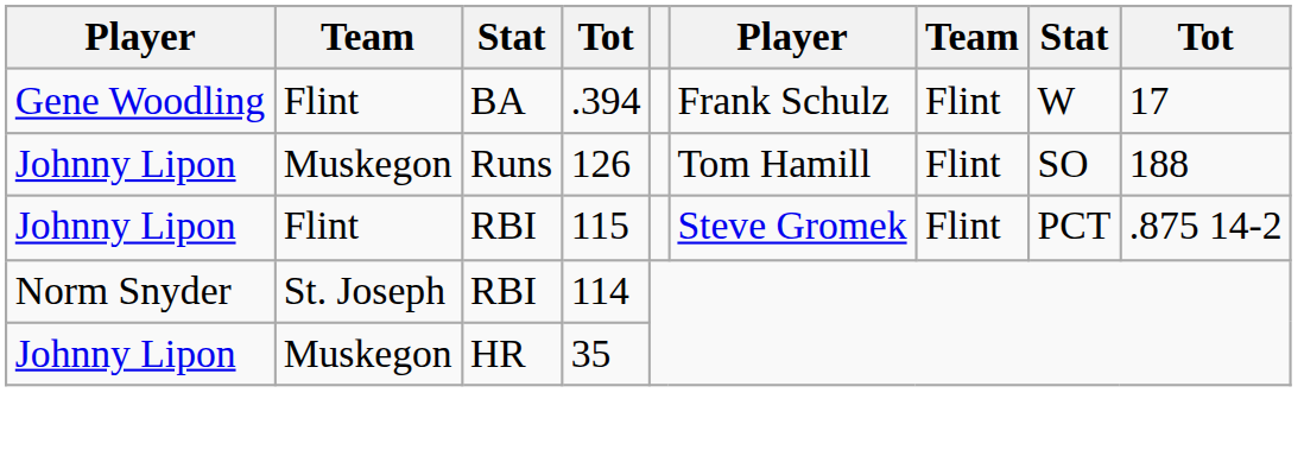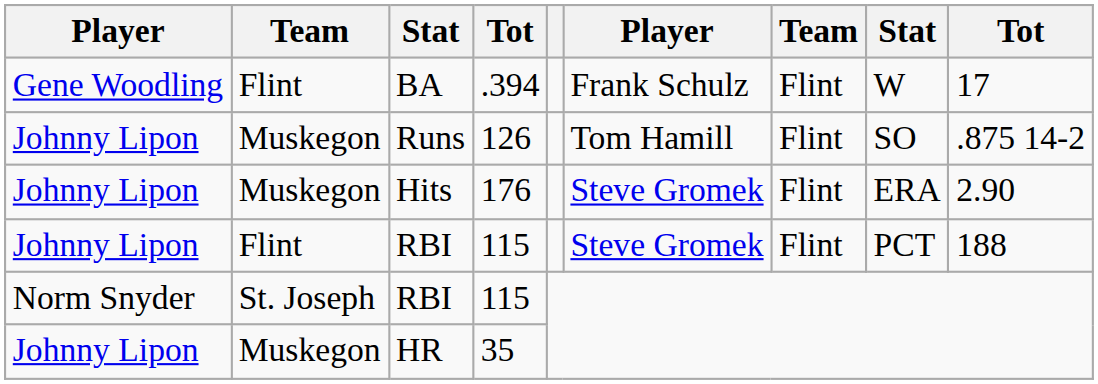 <table class="wikitable">
 <tr>
 <th>Player</th>
 <th>Team</th>
 <th>Stat</th>
 <th>Tot</th>
 <th></th>
 <th>Player</th>
 <th>Team</th>
 <th>Stat</th>
 <th>Tot</th>
 </tr>
 <tr>
 <td><a href='#'>Gene Woodling</a></td>
 <td>Flint</td>
 <td>BA</td>
 <td>.394</td>
 <td></td>
 <td>Frank Schulz</td>
 <td>Flint</td>
 <td>W</td>
 <td>17</td>
 </tr>
 <tr>
 <td><a href='#'>Johnny Lipon</a></td>
 <td>Muskegon</td>
 <td>Runs</td>
 <td>126</td>
 <td></td>
 <td>Tom Hamill</td>
 <td>Flint</td>
 <td>SO</td>
-<td>188</td>
+<td>.875 14-2</td>
+</tr>
+<tr>
+<td><a href='#'>Johnny Lipon</a></td>
+<td>Muskegon</td>
+<td>Hits</td>
+<td>176</td>
+<td></td>
+<td><a href='#'>Steve Gromek</a></td>
+<td>Flint</td>
+<td>ERA</td>
+<td>2.90</td>
 </tr>
 <tr>
 <td><a href='#'>Johnny Lipon</a></td>
 <td>Flint</td>
 <td>RBI</td>
 <td>115</td>
 <td></td>
 <td><a href='#'>Steve Gromek</a></td>
 <td>Flint</td>
 <td>PCT</td>
-<td>.875 14-2</td>
+<td>188</td>
 </tr>
 <tr>
 <td>Norm Snyder</td>
 <td>St. Joseph</td>
 <td>RBI</td>
-<td>114</td>
+<td>115</td>
 </tr>
 <tr>
 <td><a href='#'>Johnny Lipon</a></td>
 <td>Muskegon</td>
 <td>HR</td>
 <td>35</td>
 </tr>
 </table>
